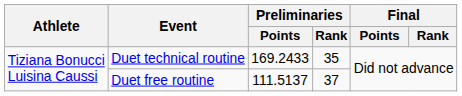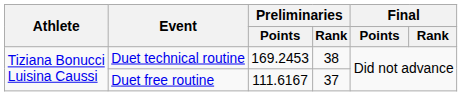 <table class="wikitable" style="text-align:center; font-size:90%;">
 <tr>
 <th rowspan="2">Athlete</th>
 <th rowspan="2">Event</th>
 <th colspan="2">Preliminaries</th>
 <th colspan="2">Final</th>
 </tr>
 <tr style="font-size:95%">
 <th>Points</th>
 <th>Rank</th>
 <th>Points</th>
 <th>Rank</th>
 </tr>
 <tr>
 <td align=left rowspan=2><a href='#'>Tiziana Bonucci</a><br><a href='#'>Luisina Caussi</a></td>
 <td align=left><a href='#'>Duet technical routine</a></td>
-<td>169.2433</td>
-<td>35</td>
+<td>169.2453</td>
+<td>38</td>
 <td colspan=2 rowspan=2>Did not advance</td>
 </tr>
 <tr>
 <td align=left><a href='#'>Duet free routine</a></td>
-<td>111.5137</td>
+<td>111.6167</td>
 <td>37</td>
 </tr>
 </table>
